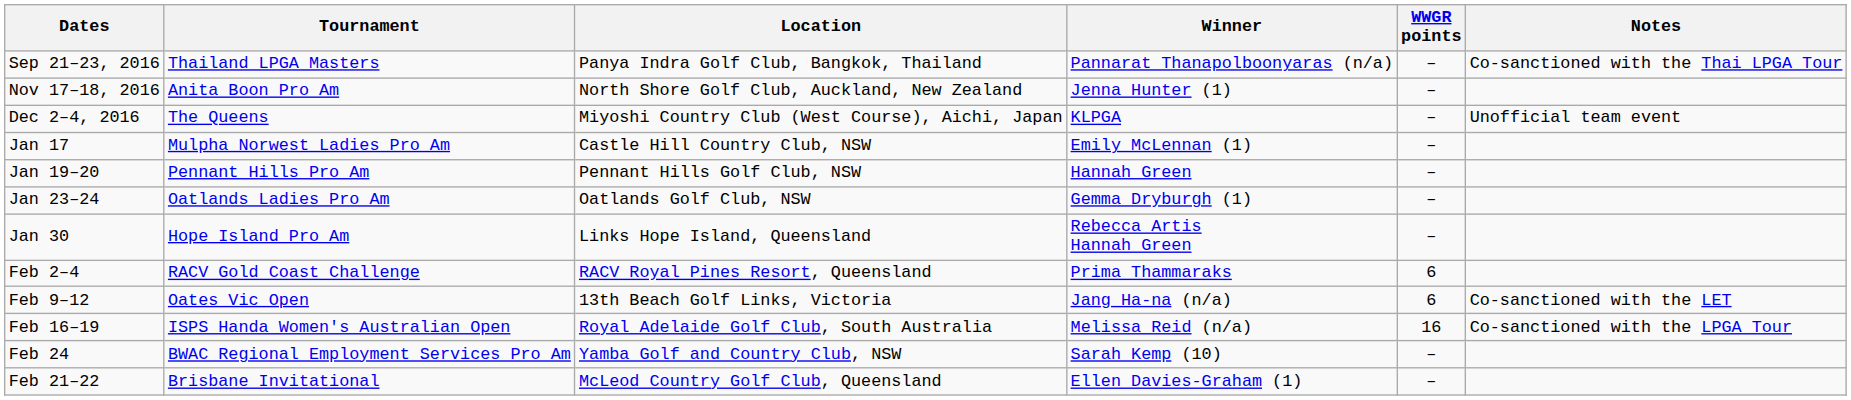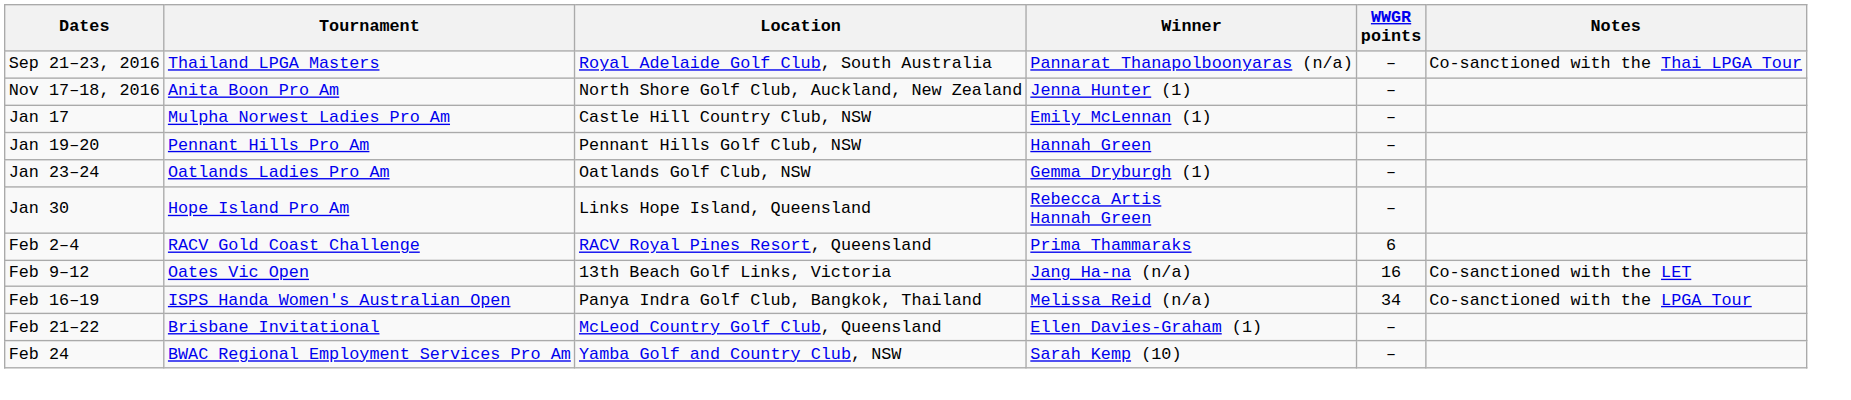 <table class="wikitable sortable" style="font-size:95%">
 <tr>
 <th>Dates</th>
 <th>Tournament</th>
 <th>Location</th>
 <th>Winner</th>
 <th><a href='#'>WWGR</a><br>points</th>
 <th>Notes</th>
 </tr>
 <tr>
 <td>Sep 21–23, 2016</td>
 <td><a href='#'>Thailand LPGA Masters</a></td>
-<td>Panya Indra Golf Club, Bangkok, Thailand</td>
+<td><a href='#'>Royal Adelaide Golf Club</a>, South Australia</td>
 <td> <a href='#'>Pannarat Thanapolboonyaras</a> (n/a)</td>
 <td align=center>–</td>
 <td>Co-sanctioned with the <a href='#'>Thai LPGA Tour</a></td>
 </tr>
 <tr>
 <td>Nov 17–18, 2016</td>
 <td><a href='#'>Anita Boon Pro Am</a></td>
 <td>North Shore Golf Club, Auckland, New Zealand</td>
 <td> <a href='#'>Jenna Hunter</a> (1)</td>
 <td align=center>–</td>
 <td></td>
-</tr>
-<tr>
-<td>Dec 2–4, 2016</td>
-<td><a href='#'>The Queens</a></td>
-<td>Miyoshi Country Club (West Course), Aichi, Japan</td>
-<td><a href='#'>KLPGA</a></td>
-<td align=center>–</td>
-<td>Unofficial team event</td>
 </tr>
 <tr>
 <td>Jan 17</td>
 <td><a href='#'>Mulpha Norwest Ladies Pro Am</a></td>
 <td>Castle Hill Country Club, NSW</td>
 <td> <a href='#'>Emily McLennan</a> (1)</td>
 <td align=center>–</td>
 <td></td>
 </tr>
 <tr>
 <td>Jan 19–20</td>
 <td><a href='#'>Pennant Hills Pro Am</a></td>
 <td>Pennant Hills Golf Club, NSW</td>
 <td> <a href='#'>Hannah Green</a></td>
 <td align=center>–</td>
 <td></td>
 </tr>
 <tr>
 <td>Jan 23–24</td>
 <td><a href='#'>Oatlands Ladies Pro Am</a></td>
 <td>Oatlands Golf Club, NSW</td>
 <td> <a href='#'>Gemma Dryburgh</a> (1)</td>
 <td align=center>–</td>
 <td></td>
 </tr>
 <tr>
 <td>Jan 30</td>
 <td><a href='#'>Hope Island Pro Am</a></td>
 <td>Links Hope Island, Queensland</td>
 <td> <a href='#'>Rebecca Artis</a> <br>  <a href='#'>Hannah Green</a></td>
 <td align=center>–</td>
 <td></td>
 </tr>
 <tr>
 <td>Feb 2–4</td>
 <td><a href='#'>RACV Gold Coast Challenge</a></td>
 <td><a href='#'>RACV Royal Pines Resort</a>, Queensland</td>
 <td> <a href='#'>Prima Thammaraks</a></td>
 <td align=center>6</td>
 <td></td>
 </tr>
 <tr>
 <td>Feb 9–12</td>
 <td><a href='#'>Oates Vic Open</a></td>
 <td>13th Beach Golf Links, Victoria</td>
 <td> <a href='#'>Jang Ha-na</a> (n/a)</td>
-<td align=center>6</td>
+<td align=center>16</td>
 <td>Co-sanctioned with the <a href='#'>LET</a></td>
 </tr>
 <tr>
 <td>Feb 16–19</td>
 <td><a href='#'>ISPS Handa Women's Australian Open</a></td>
-<td><a href='#'>Royal Adelaide Golf Club</a>, South Australia</td>
+<td>Panya Indra Golf Club, Bangkok, Thailand</td>
 <td> <a href='#'>Melissa Reid</a> (n/a)</td>
-<td align=center>16</td>
+<td align=center>34</td>
 <td>Co-sanctioned with the <a href='#'>LPGA Tour</a></td>
+</tr>
+<tr>
+<td>Feb 21–22</td>
+<td><a href='#'>Brisbane Invitational</a></td>
+<td><a href='#'>McLeod Country Golf Club</a>, Queensland</td>
+<td> <a href='#'>Ellen Davies-Graham</a> (1)</td>
+<td align=center>–</td>
+<td></td>
 </tr>
 <tr>
 <td>Feb 24</td>
 <td><a href='#'>BWAC Regional Employment Services Pro Am</a></td>
 <td><a href='#'>Yamba Golf and Country Club</a>, NSW</td>
 <td> <a href='#'>Sarah Kemp</a> (10)</td>
 <td align=center>–</td>
 <td></td>
 </tr>
-<tr>
-<td>Feb 21–22</td>
-<td><a href='#'>Brisbane Invitational</a></td>
-<td><a href='#'>McLeod Country Golf Club</a>, Queensland</td>
-<td> <a href='#'>Ellen Davies-Graham</a> (1)</td>
-<td align=center>–</td>
-<td></td>
-</tr>
 </table>
